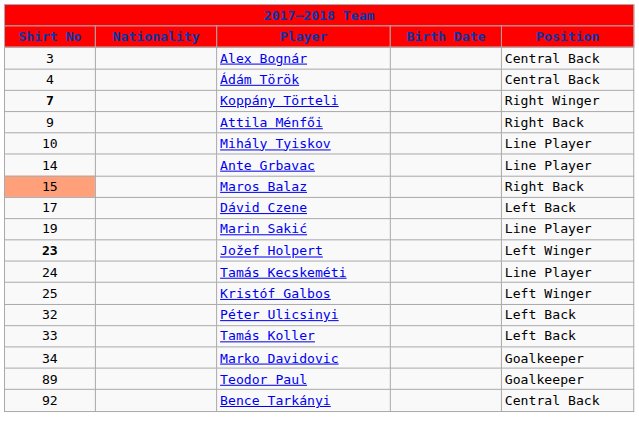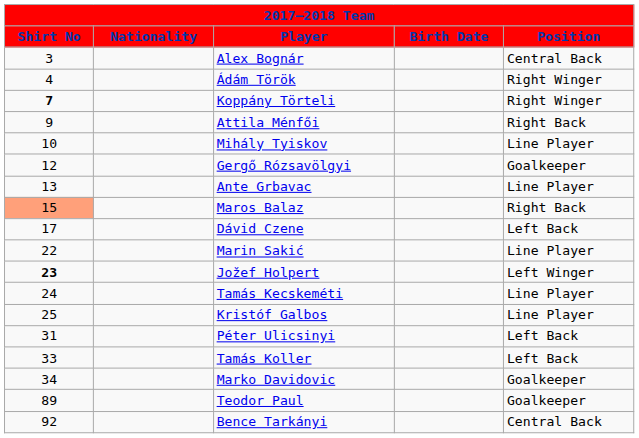 <table class="wikitable collapsible collapsed" style="width:100%">
 <tr>
 <th colspan=5 style="background-color:red;color:#0038af;text-align:center;"> <strong>2017–2018 Team</strong></th>
 </tr>
 <tr>
 <th style="color:#0038af; background:red">Shirt No</th>
 <th style="color:#0038af; background:red">Nationality</th>
 <th style="color:#0038af; background:red">Player</th>
 <th style="color:#0038af; background:red">Birth Date</th>
 <th style="color:#0038af; background:red">Position</th>
 </tr>
 <tr>
 <td align=center>3</td>
 <td></td>
 <td><a href='#'>Alex Bognár</a></td>
 <td></td>
 <td>Central Back</td>
 </tr>
 <tr>
 <td align=center>4</td>
 <td></td>
 <td><a href='#'>Ádám Török</a></td>
 <td></td>
-<td>Central Back</td>
+<td>Right Winger</td>
 </tr>
 <tr>
 <td align=center><strong>7</strong></td>
 <td></td>
 <td><a href='#'>Koppány Törteli</a></td>
 <td></td>
 <td>Right Winger</td>
 </tr>
 <tr>
 <td align=center>9</td>
 <td></td>
 <td><a href='#'>Attila Ménfői</a></td>
 <td></td>
 <td>Right Back</td>
 </tr>
 <tr>
 <td align=center>10</td>
 <td></td>
 <td><a href='#'>Mihály Tyiskov</a></td>
 <td></td>
 <td>Line Player</td>
 </tr>
 <tr>
-<td align=center>14</td>
+<td align=center>12</td>
+<td></td>
+<td><a href='#'>Gergő Rózsavölgyi</a></td>
+<td></td>
+<td>Goalkeeper</td>
+</tr>
+<tr>
+<td align=center>13</td>
 <td></td>
 <td><a href='#'>Ante Grbavac</a></td>
 <td></td>
 <td>Line Player</td>
 </tr>
 <tr>
 <td align=center style="background: lightsalmon;">15</td>
 <td></td>
 <td><a href='#'>Maros Balaz</a></td>
 <td></td>
 <td>Right Back</td>
 </tr>
 <tr>
 <td align=center>17</td>
 <td></td>
 <td><a href='#'>Dávid Czene</a></td>
 <td></td>
 <td>Left Back</td>
 </tr>
 <tr>
-<td align=center>19</td>
+<td align=center>22</td>
 <td></td>
 <td><a href='#'>Marin Sakić</a></td>
 <td></td>
 <td>Line Player</td>
 </tr>
 <tr>
 <td align=center><strong>23</strong></td>
 <td></td>
 <td><a href='#'>Jožef Holpert</a></td>
 <td></td>
 <td>Left Winger</td>
 </tr>
 <tr>
 <td align=center>24</td>
 <td></td>
 <td><a href='#'>Tamás Kecskeméti</a></td>
 <td></td>
 <td>Line Player</td>
 </tr>
 <tr>
 <td align=center>25</td>
 <td></td>
 <td><a href='#'>Kristóf Galbos</a></td>
 <td></td>
-<td>Left Winger</td>
+<td>Line Player</td>
 </tr>
 <tr>
-<td align=center>32</td>
+<td align=center>31</td>
 <td></td>
 <td><a href='#'>Péter Ulicsinyi</a></td>
 <td></td>
 <td>Left Back</td>
 </tr>
 <tr>
 <td align=center>33</td>
 <td></td>
 <td><a href='#'>Tamás Koller</a></td>
 <td></td>
 <td>Left Back</td>
 </tr>
 <tr>
 <td align=center>34</td>
 <td></td>
 <td><a href='#'>Marko Davidovic</a></td>
 <td></td>
 <td>Goalkeeper</td>
 </tr>
 <tr>
 <td align=center>89</td>
 <td></td>
 <td><a href='#'>Teodor Paul</a></td>
 <td></td>
 <td>Goalkeeper</td>
 </tr>
 <tr>
 <td align=center>92</td>
 <td></td>
 <td><a href='#'>Bence Tarkányi</a></td>
 <td></td>
 <td>Central Back</td>
 </tr>
 </table>
